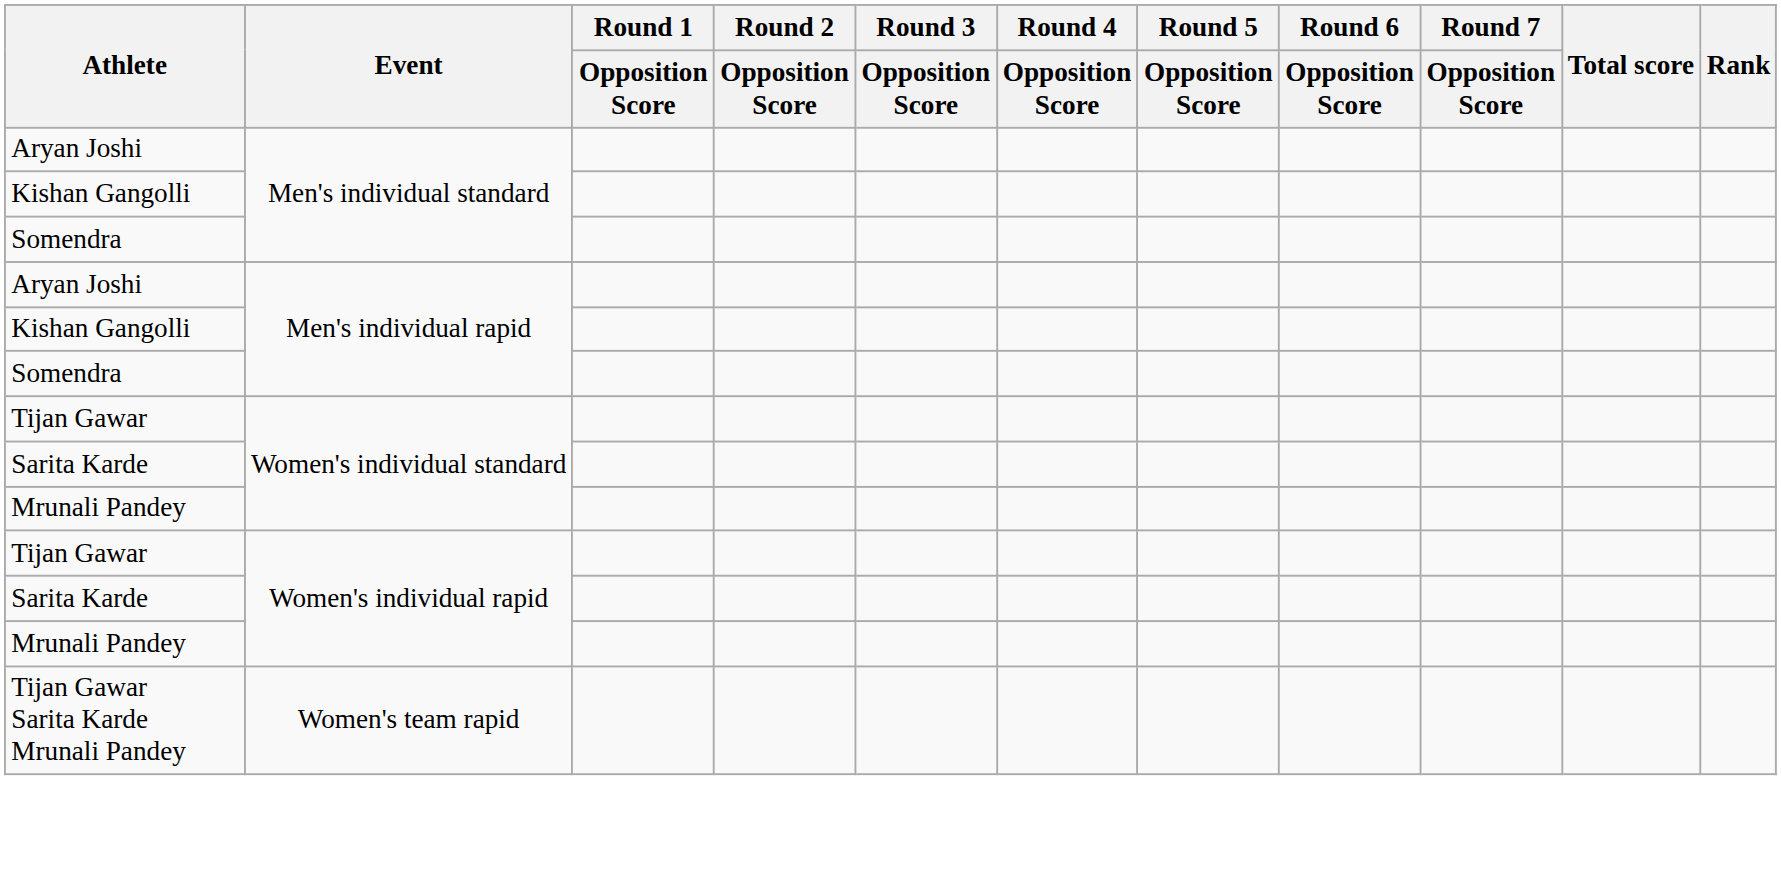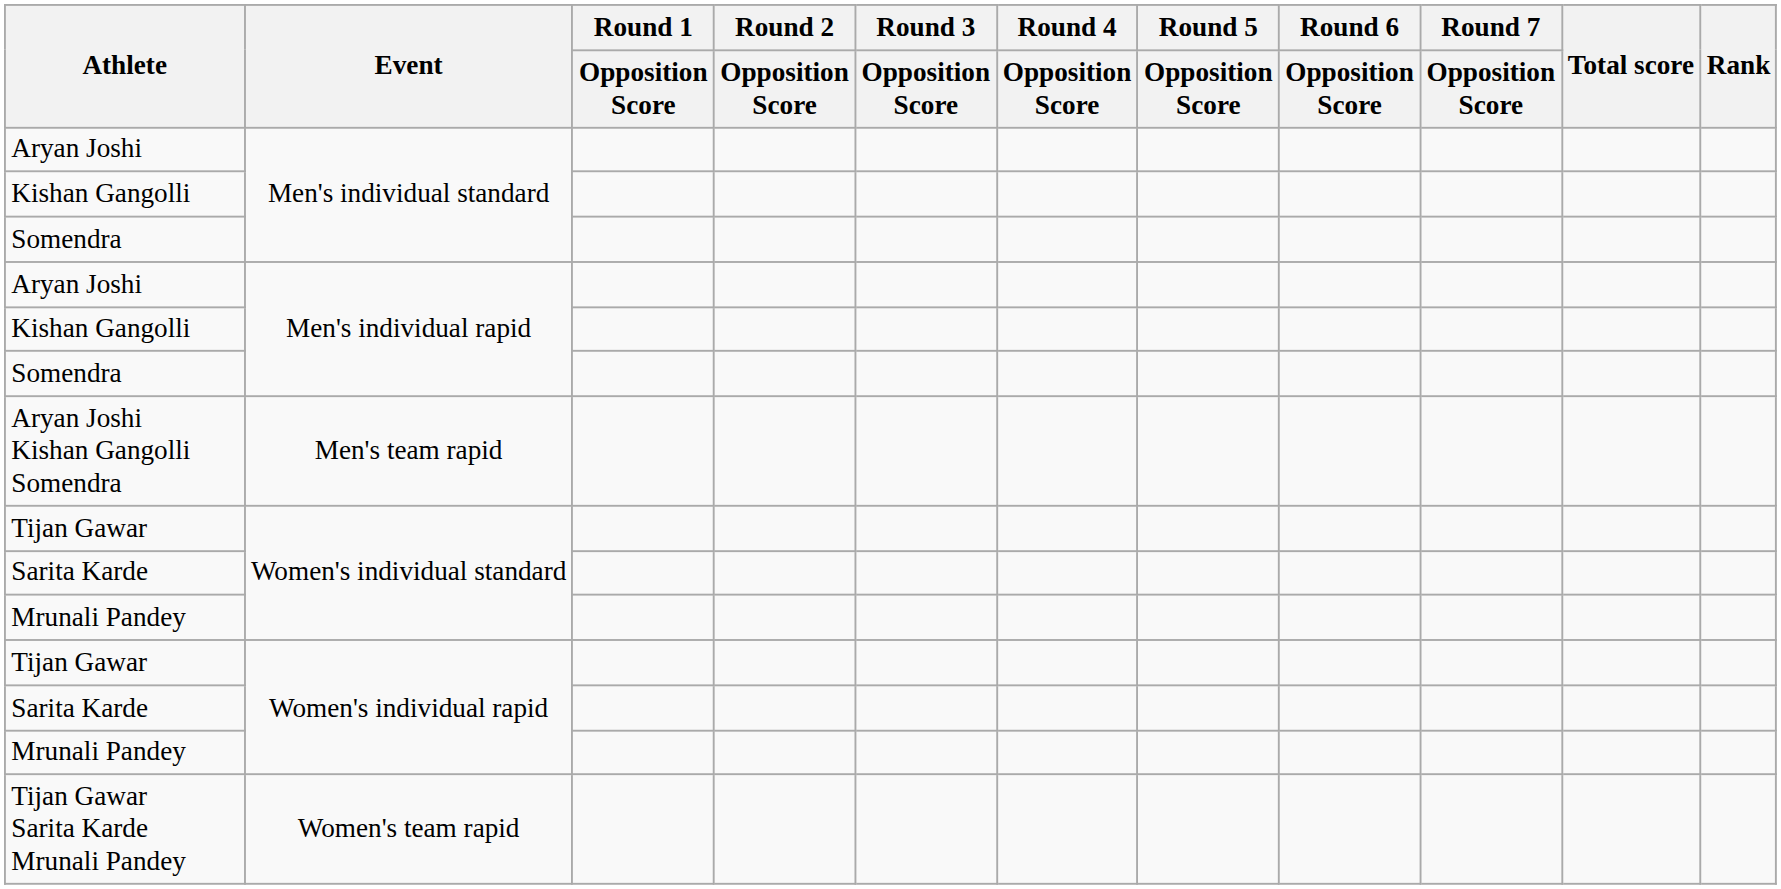 <table class="wikitable" style="text-align:center; font-size:90%">
 <tr>
 <th rowspan=2 width=120>Athlete</th>
 <th rowspan=2>Event</th>
 <th>Round 1</th>
 <th>Round 2</th>
 <th>Round 3</th>
 <th>Round 4</th>
 <th>Round 5</th>
 <th>Round 6</th>
 <th>Round 7</th>
 <th rowspan=2>Total score</th>
 <th rowspan=2>Rank</th>
 </tr>
 <tr>
 <th>Opposition<br>Score</th>
 <th>Opposition<br>Score</th>
 <th>Opposition<br>Score</th>
 <th>Opposition<br>Score</th>
 <th>Opposition<br>Score</th>
 <th>Opposition<br>Score</th>
 <th>Opposition<br>Score</th>
 </tr>
 <tr>
 <td align="left">Aryan Joshi</td>
 <td rowspan="3">Men's individual standard</td>
 <td></td>
 <td></td>
 <td></td>
 <td></td>
 <td></td>
 <td></td>
 <td></td>
 <td></td>
 <td></td>
 </tr>
 <tr>
 <td align="left">Kishan Gangolli</td>
 <td></td>
 <td></td>
 <td></td>
 <td></td>
 <td></td>
 <td></td>
 <td></td>
 <td></td>
 <td></td>
 </tr>
 <tr>
 <td align="left">Somendra</td>
 <td></td>
 <td></td>
 <td></td>
 <td></td>
 <td></td>
 <td></td>
 <td></td>
 <td></td>
 <td></td>
 </tr>
 <tr>
 <td align="left">Aryan Joshi</td>
 <td rowspan="3">Men's individual rapid</td>
 <td></td>
 <td></td>
 <td></td>
 <td></td>
 <td></td>
 <td></td>
 <td></td>
 <td></td>
 <td></td>
 </tr>
 <tr>
 <td align="left">Kishan Gangolli</td>
 <td></td>
 <td></td>
 <td></td>
 <td></td>
 <td></td>
 <td></td>
 <td></td>
 <td></td>
 <td></td>
 </tr>
 <tr>
 <td align="left">Somendra</td>
 <td></td>
 <td></td>
 <td></td>
 <td></td>
 <td></td>
 <td></td>
 <td></td>
 <td></td>
 <td></td>
 </tr>
 <tr>
+<td align="left">Aryan Joshi<br>Kishan Gangolli<br>Somendra</td>
+<td>Men's team rapid</td>
+<td></td>
+<td></td>
+<td></td>
+<td></td>
+<td></td>
+<td></td>
+<td></td>
+<td></td>
+<td></td>
+</tr>
+<tr>
 <td align="left">Tijan Gawar</td>
 <td rowspan="3">Women's individual standard</td>
 <td></td>
 <td></td>
 <td></td>
 <td></td>
 <td></td>
 <td></td>
 <td></td>
 <td></td>
 <td></td>
 </tr>
 <tr>
 <td align="left">Sarita Karde</td>
 <td></td>
 <td></td>
 <td></td>
 <td></td>
 <td></td>
 <td></td>
 <td></td>
 <td></td>
 <td></td>
 </tr>
 <tr>
 <td align="left">Mrunali Pandey</td>
 <td></td>
 <td></td>
 <td></td>
 <td></td>
 <td></td>
 <td></td>
 <td></td>
 <td></td>
 <td></td>
 </tr>
 <tr>
 <td align="left">Tijan Gawar</td>
 <td rowspan="3">Women's individual rapid</td>
 <td></td>
 <td></td>
 <td></td>
 <td></td>
 <td></td>
 <td></td>
 <td></td>
 <td></td>
 <td></td>
 </tr>
 <tr>
 <td align="left">Sarita Karde</td>
 <td></td>
 <td></td>
 <td></td>
 <td></td>
 <td></td>
 <td></td>
 <td></td>
 <td></td>
 <td></td>
 </tr>
 <tr>
 <td align="left">Mrunali Pandey</td>
 <td></td>
 <td></td>
 <td></td>
 <td></td>
 <td></td>
 <td></td>
 <td></td>
 <td></td>
 <td></td>
 </tr>
 <tr>
 <td align="left">Tijan Gawar<br>Sarita Karde<br>Mrunali Pandey</td>
 <td rowspan="3">Women's team rapid</td>
 <td></td>
 <td></td>
 <td></td>
 <td></td>
 <td></td>
 <td></td>
 <td></td>
 <td></td>
 <td></td>
 </tr>
 </table>
